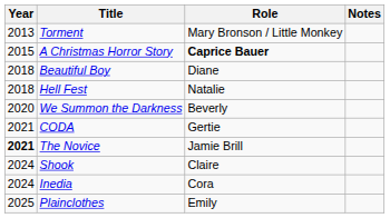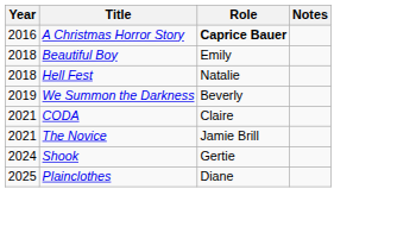 <table class="wikitable">
 <tr>
 <th>Year</th>
 <th>Title</th>
 <th>Role</th>
 <th class="unsortable">Notes</th>
 </tr>
 <tr>
-<td>2013</td>
-<td><em><a href='#'>Torment</a></em></td>
-<td>Mary Bronson / Little Monkey</td>
-<td></td>
-</tr>
-<tr>
-<td>2015</td>
+<td>2016</td>
 <td><em><a href='#'>A Christmas Horror Story</a></em></td>
 <td><strong>Caprice Bauer</strong></td>
 <td></td>
 </tr>
 <tr>
 <td>2018</td>
 <td><em><a href='#'>Beautiful Boy</a></em></td>
-<td>Diane</td>
+<td>Emily</td>
 <td></td>
 </tr>
 <tr>
 <td>2018</td>
 <td><em><a href='#'>Hell Fest</a></em></td>
 <td>Natalie</td>
 <td></td>
 </tr>
 <tr>
-<td>2020</td>
+<td>2019</td>
 <td><em><a href='#'>We Summon the Darkness</a></em></td>
 <td>Beverly</td>
 <td></td>
 </tr>
 <tr>
 <td>2021</td>
 <td><em><a href='#'>CODA</a></em></td>
-<td>Gertie</td>
+<td>Claire</td>
 <td></td>
 </tr>
 <tr>
-<td><strong>2021</strong></td>
+<td>2021</td>
 <td><em><a href='#'>The Novice</a></em></td>
 <td>Jamie Brill</td>
 <td></td>
 </tr>
 <tr>
 <td>2024</td>
 <td><em><a href='#'>Shook</a></em></td>
-<td>Claire</td>
-<td></td>
-</tr>
-<tr>
-<td>2024</td>
-<td><em><a href='#'>Inedia</a></em></td>
-<td>Cora</td>
+<td>Gertie</td>
 <td></td>
 </tr>
 <tr>
 <td>2025</td>
 <td><em><a href='#'>Plainclothes</a></em></td>
-<td>Emily</td>
+<td>Diane</td>
 <td></td>
 </tr>
 </table>
